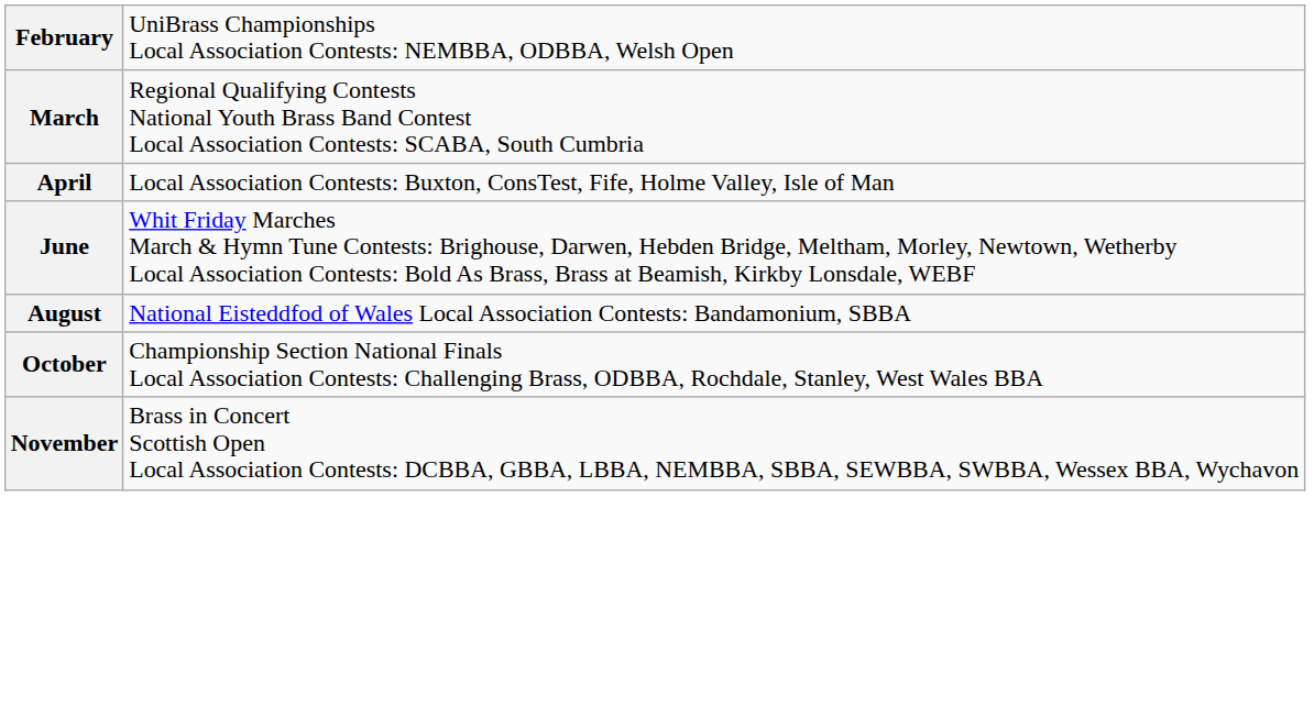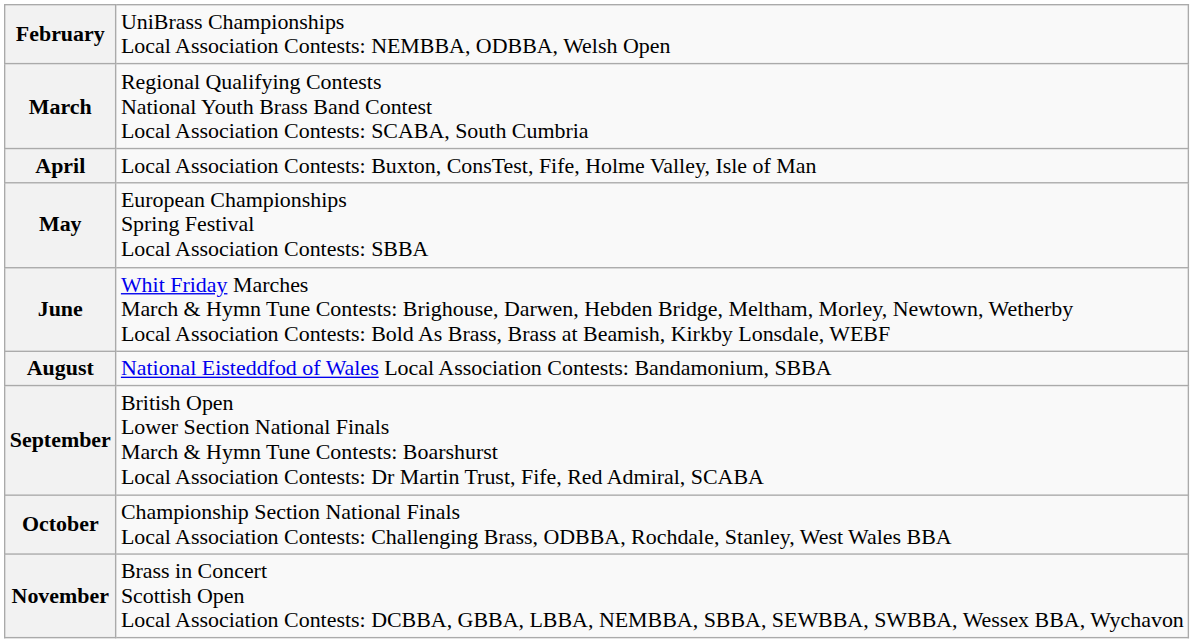 <table class=wikitable>
 <tr>
 <th>February</th>
 <td>UniBrass Championships<br>Local Association Contests: NEMBBA, ODBBA, Welsh Open</td>
 </tr>
 <tr>
 <th>March</th>
 <td>Regional Qualifying Contests<br>National Youth Brass Band Contest<br>Local Association Contests: SCABA, South Cumbria</td>
 </tr>
 <tr>
 <th>April</th>
 <td>Local Association Contests: Buxton, ConsTest, Fife, Holme Valley, Isle of Man</td>
 </tr>
 <tr>
+<th>May</th>
+<td>European Championships<br>Spring Festival<br>Local Association Contests: SBBA</td>
+</tr>
+<tr>
 <th>June</th>
 <td><a href='#'>Whit Friday</a> Marches<br>March & Hymn Tune Contests: Brighouse, Darwen, Hebden Bridge, Meltham, Morley, Newtown, Wetherby<br>Local Association Contests: Bold As Brass, Brass at Beamish, Kirkby Lonsdale, WEBF</td>
 </tr>
 <tr>
 <th>August</th>
 <td><a href='#'>National Eisteddfod of Wales</a> Local Association Contests: Bandamonium, SBBA</td>
+</tr>
+<tr>
+<th>September</th>
+<td>British Open<br>Lower Section National Finals<br>March & Hymn Tune Contests: Boarshurst<br>Local Association Contests: Dr Martin Trust, Fife, Red Admiral, SCABA</td>
 </tr>
 <tr>
 <th>October</th>
 <td>Championship Section National Finals<br>Local Association Contests: Challenging Brass, ODBBA, Rochdale, Stanley, West Wales BBA</td>
 </tr>
 <tr>
 <th>November</th>
 <td>Brass in Concert<br>Scottish Open<br>Local Association Contests: DCBBA, GBBA, LBBA, NEMBBA, SBBA, SEWBBA, SWBBA, Wessex BBA, Wychavon</td>
 </tr>
 </table>
